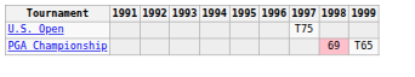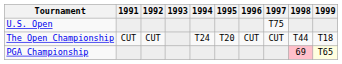 <table class="wikitable" style="font-size:95%;text-align:center;">
 <tr>
 <th>Tournament</th>
 <th>1991</th>
 <th>1992</th>
 <th>1993</th>
 <th>1994</th>
 <th>1995</th>
 <th>1996</th>
 <th>1997</th>
 <th>1998</th>
 <th>1999</th>
 </tr>
 <tr>
 <td align=left><a href='#'>U.S. Open</a></td>
 <td style="background:#eeeeee;"></td>
 <td style="background:#eeeeee;"></td>
 <td style="background:#eeeeee;"></td>
 <td style="background:#eeeeee;"></td>
 <td style="background:#eeeeee;"></td>
 <td style="background:#eeeeee;"></td>
 <td>T75</td>
 <td style="background:#eeeeee;"></td>
 <td style="background:#eeeeee;"></td>
 </tr>
 <tr>
+<td align=left><a href='#'>The Open Championship</a></td>
+<td>CUT</td>
+<td>CUT</td>
+<td style="background:#eeeeee;"></td>
+<td>T24</td>
+<td>T20</td>
+<td>CUT</td>
+<td>CUT</td>
+<td>T44</td>
+<td>T18</td>
+</tr>
+<tr>
 <td align=left><a href='#'>PGA Championship</a></td>
 <td style="background:#eeeeee;"></td>
 <td style="background:#eeeeee;"></td>
 <td style="background:#eeeeee;"></td>
 <td style="background:#eeeeee;"></td>
 <td style="background:#eeeeee;"></td>
 <td style="background:#eeeeee;"></td>
 <td style="background:#eeeeee;"></td>
 <td style="background: pink;">69</td>
-<td>T65</td>
+<td style="background: lightyellow;">T65</td>
 </tr>
 </table>
